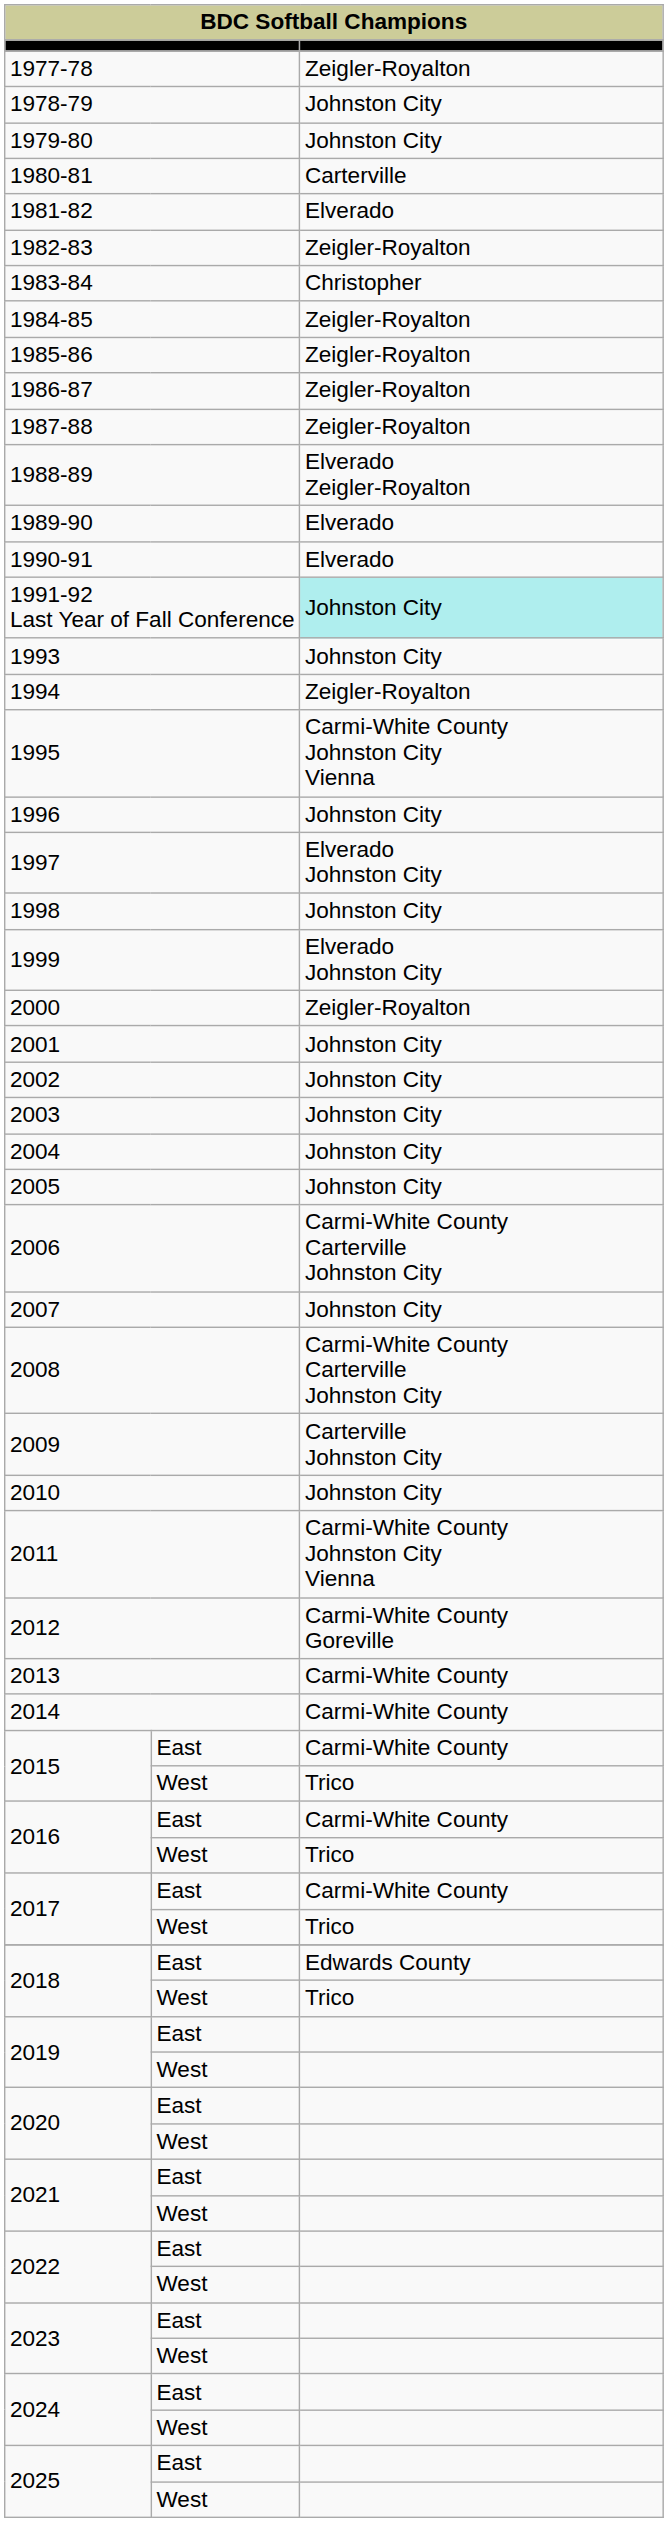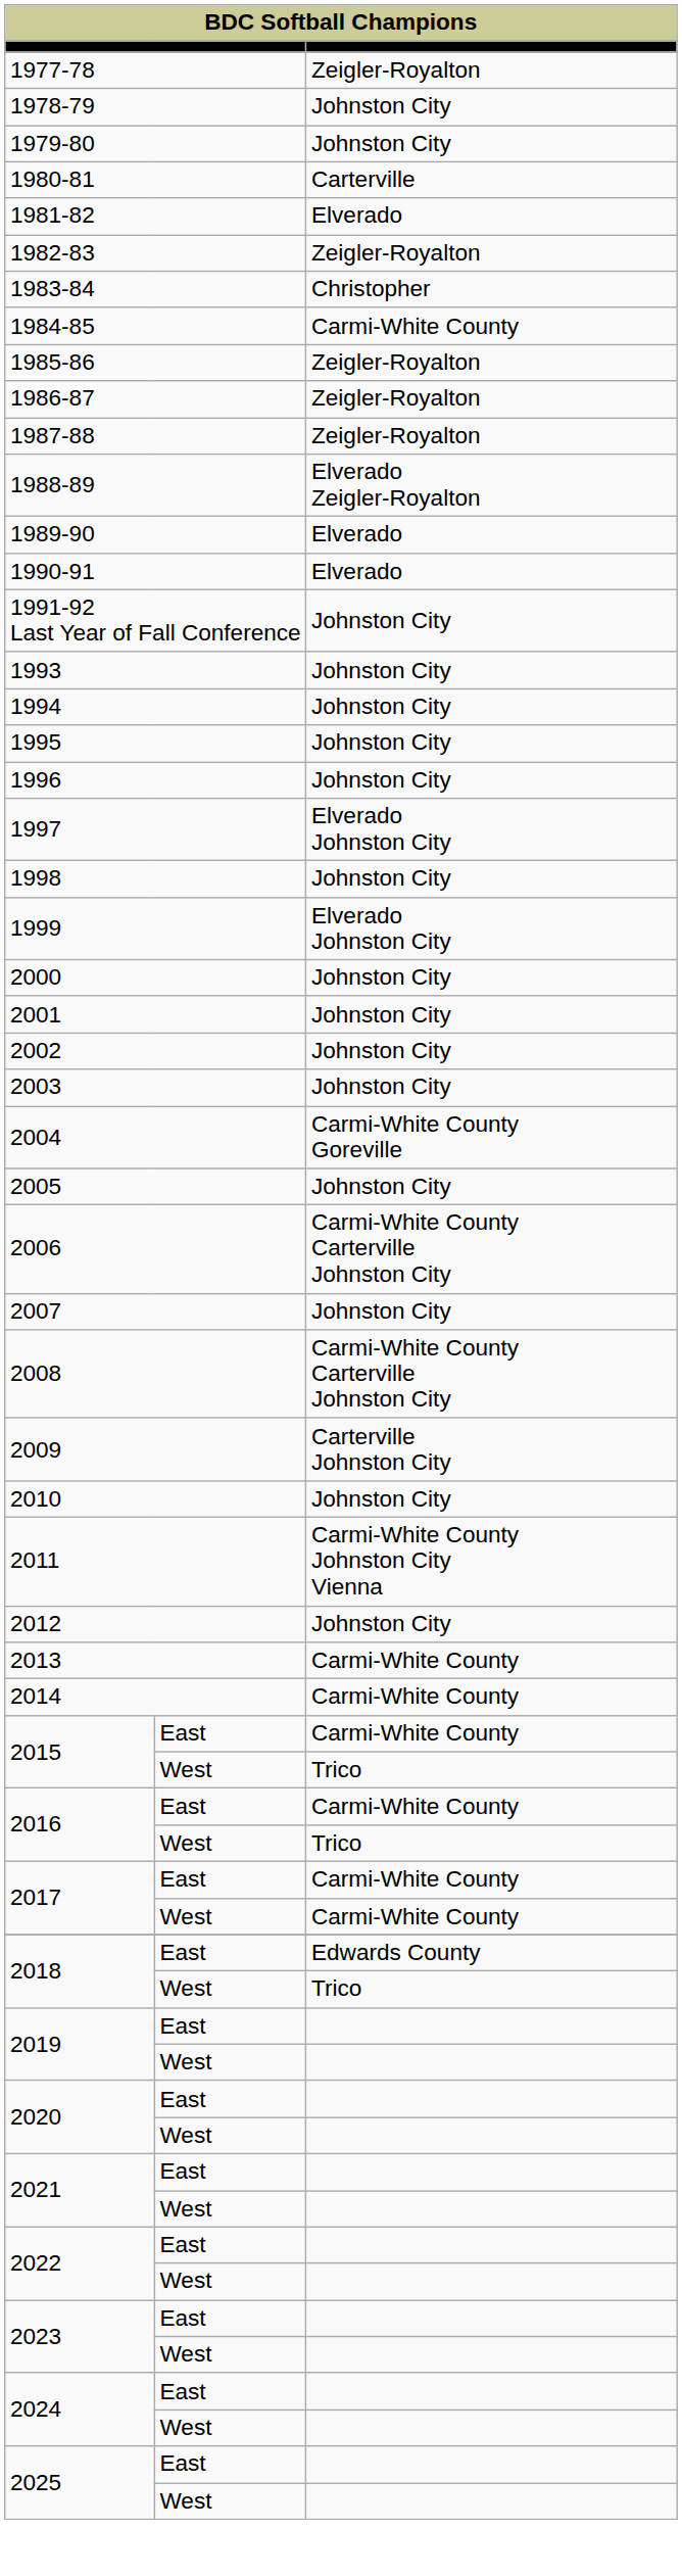 <table class="wikitable" border="1">
 <tr style="background: #cccc99; color: black">
 <td colspan="3" style="text-align:center;"><strong>BDC Softball Champions</strong></td>
 </tr>
 <tr>
 </tr>
 <tr style="background: black; color: #cccc99">
 <td width="175" colspan="2"></td>
 <td width="250"></td>
 </tr>
 <tr style="background: #cccc99; color: black">
 </tr>
 <tr>
 <td colspan="2">1977-78</td>
 <td>Zeigler-Royalton</td>
 </tr>
 <tr>
 <td colspan="2">1978-79</td>
 <td>Johnston City</td>
 </tr>
 <tr>
 <td colspan="2">1979-80</td>
 <td>Johnston City</td>
 </tr>
 <tr>
 <td colspan="2">1980-81</td>
 <td>Carterville</td>
 </tr>
 <tr>
 <td colspan="2">1981-82</td>
 <td>Elverado</td>
 </tr>
 <tr>
 <td colspan="2">1982-83</td>
 <td>Zeigler-Royalton</td>
 </tr>
 <tr>
 <td colspan="2">1983-84</td>
 <td>Christopher</td>
 </tr>
 <tr>
 <td colspan="2">1984-85</td>
-<td>Zeigler-Royalton</td>
+<td>Carmi-White County</td>
 </tr>
 <tr>
 <td colspan="2">1985-86</td>
 <td>Zeigler-Royalton</td>
 </tr>
 <tr>
 <td colspan="2">1986-87</td>
 <td>Zeigler-Royalton</td>
 </tr>
 <tr>
 <td colspan="2">1987-88</td>
 <td>Zeigler-Royalton</td>
 </tr>
 <tr>
 <td colspan="2">1988-89</td>
 <td>Elverado<br> Zeigler-Royalton</td>
 </tr>
 <tr>
 <td colspan="2">1989-90</td>
 <td>Elverado</td>
 </tr>
 <tr>
 <td colspan="2">1990-91</td>
 <td>Elverado</td>
 </tr>
 <tr>
 <td colspan="2">1991-92<br> Last Year of Fall Conference</td>
-<td style="background: paleturquoise;">Johnston City</td>
+<td>Johnston City</td>
 </tr>
 <tr>
 <td colspan="2">1993</td>
 <td>Johnston City</td>
 </tr>
 <tr>
 <td colspan="2">1994</td>
-<td>Zeigler-Royalton</td>
+<td>Johnston City</td>
 </tr>
 <tr>
 <td colspan="2">1995</td>
-<td>Carmi-White County<br> Johnston City<br> Vienna</td>
+<td>Johnston City</td>
 </tr>
 <tr>
 <td colspan="2">1996</td>
 <td>Johnston City</td>
 </tr>
 <tr>
 <td colspan="2">1997</td>
 <td>Elverado<br> Johnston City</td>
 </tr>
 <tr>
 <td colspan="2">1998</td>
 <td>Johnston City</td>
 </tr>
 <tr>
 <td colspan="2">1999</td>
 <td>Elverado<br> Johnston City</td>
 </tr>
 <tr>
 <td colspan="2">2000</td>
-<td>Zeigler-Royalton</td>
+<td>Johnston City</td>
 </tr>
 <tr>
 <td colspan="2">2001</td>
 <td>Johnston City</td>
 </tr>
 <tr>
 <td colspan="2">2002</td>
 <td>Johnston City</td>
 </tr>
 <tr>
 <td colspan="2">2003</td>
 <td>Johnston City</td>
 </tr>
 <tr>
 <td colspan="2">2004</td>
-<td>Johnston City</td>
+<td>Carmi-White County<br> Goreville</td>
 </tr>
 <tr>
 <td colspan="2">2005</td>
 <td>Johnston City</td>
 </tr>
 <tr>
 <td colspan="2">2006</td>
 <td>Carmi-White County<br> Carterville<br> Johnston City</td>
 </tr>
 <tr>
 <td colspan="2">2007</td>
 <td>Johnston City</td>
 </tr>
 <tr>
 <td colspan="2">2008</td>
 <td>Carmi-White County<br> Carterville<br> Johnston City</td>
 </tr>
 <tr>
 <td colspan="2">2009</td>
 <td>Carterville<br> Johnston City</td>
 </tr>
 <tr>
 <td colspan="2">2010</td>
 <td>Johnston City</td>
 </tr>
 <tr>
 <td colspan="2">2011</td>
 <td>Carmi-White County<br> Johnston City<br> Vienna</td>
 </tr>
 <tr>
 <td colspan="2">2012</td>
-<td>Carmi-White County<br> Goreville</td>
+<td>Johnston City</td>
 </tr>
 <tr>
 <td colspan="2">2013</td>
 <td>Carmi-White County</td>
 </tr>
 <tr>
 <td colspan="2">2014</td>
 <td>Carmi-White County</td>
 </tr>
 <tr>
 <td rowspan="2">2015</td>
 <td>East</td>
 <td>Carmi-White County</td>
 </tr>
 <tr>
 <td>West</td>
 <td>Trico</td>
 </tr>
 <tr>
 <td rowspan="2">2016</td>
 <td>East</td>
 <td>Carmi-White County</td>
 </tr>
 <tr>
 <td>West</td>
 <td>Trico</td>
 </tr>
 <tr>
 <td rowspan="2">2017</td>
 <td>East</td>
 <td>Carmi-White County</td>
 </tr>
 <tr>
 <td>West</td>
-<td>Trico</td>
+<td>Carmi-White County</td>
 </tr>
 <tr>
 </tr>
 <tr>
 <td rowspan="2">2018</td>
 <td>East</td>
 <td>Edwards County</td>
 </tr>
 <tr>
 <td>West</td>
 <td>Trico</td>
 </tr>
 <tr>
 <td rowspan="2">2019</td>
 <td>East</td>
 <td></td>
 </tr>
 <tr>
 <td>West</td>
 <td></td>
 </tr>
 <tr>
 <td rowspan="2">2020</td>
 <td>East</td>
 <td></td>
 </tr>
 <tr>
 <td>West</td>
 <td></td>
 </tr>
 <tr>
 <td rowspan="2">2021</td>
 <td>East</td>
 <td></td>
 </tr>
 <tr>
 <td>West</td>
 <td></td>
 </tr>
 <tr>
 <td rowspan="2">2022</td>
 <td>East</td>
 <td></td>
 </tr>
 <tr>
 <td>West</td>
 <td></td>
 </tr>
 <tr>
 <td rowspan="2">2023</td>
 <td>East</td>
 <td></td>
 </tr>
 <tr>
 <td>West</td>
 <td></td>
 </tr>
 <tr>
 <td rowspan="2">2024</td>
 <td>East</td>
 <td></td>
 </tr>
 <tr>
 <td>West</td>
 <td></td>
 </tr>
 <tr>
 <td rowspan="2">2025</td>
 <td>East</td>
 <td></td>
 </tr>
 <tr>
 <td>West</td>
 <td></td>
 </tr>
 </table>
